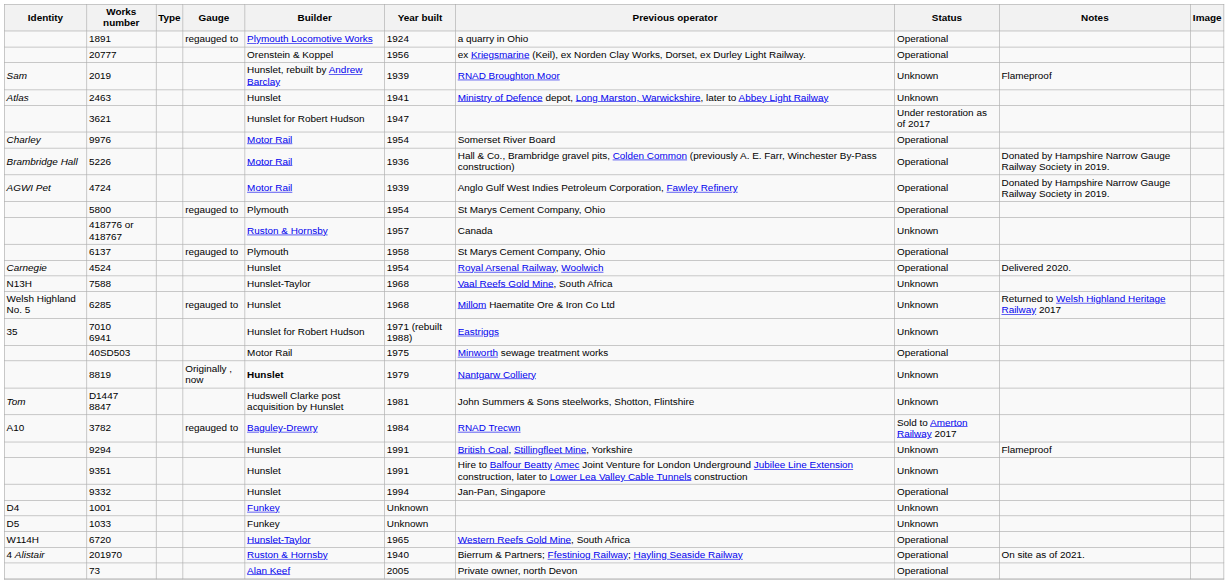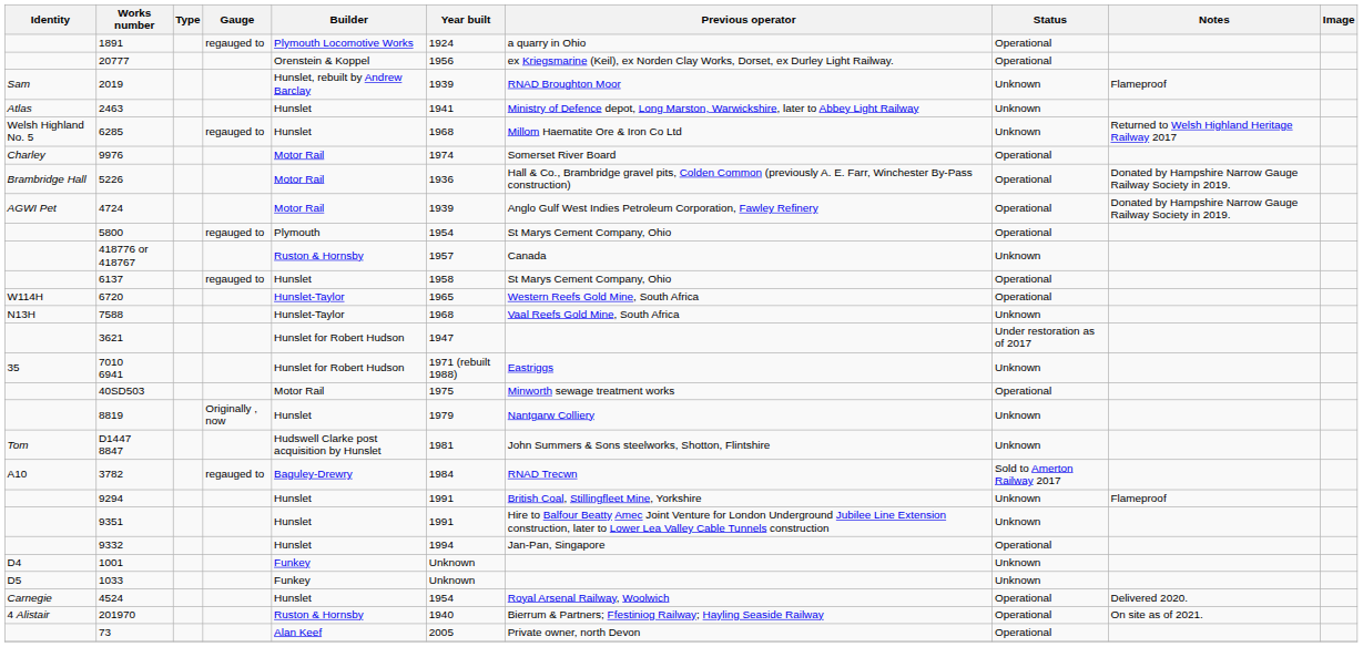 <table class="wikitable sortable">
 <tr>
 <th>Identity</th>
 <th>Works number</th>
 <th>Type</th>
 <th>Gauge</th>
 <th>Builder</th>
 <th>Year built</th>
 <th>Previous operator</th>
 <th>Status</th>
 <th>Notes</th>
 <th>Image</th>
 </tr>
 <tr>
 <td></td>
 <td>1891</td>
 <td></td>
 <td> regauged to </td>
 <td><a href='#'>Plymouth Locomotive Works</a></td>
 <td>1924</td>
 <td>a quarry in Ohio</td>
 <td>Operational</td>
 <td></td>
 <td></td>
 </tr>
 <tr>
 <td></td>
 <td>20777</td>
 <td></td>
 <td></td>
 <td>Orenstein & Koppel</td>
 <td>1956</td>
 <td>ex <a href='#'>Kriegsmarine</a> (Keil), ex Norden Clay Works, Dorset, ex Durley Light Railway.</td>
 <td>Operational</td>
 <td></td>
 <td></td>
 </tr>
 <tr>
 <td><em>Sam</em></td>
 <td>2019</td>
 <td></td>
 <td></td>
 <td>Hunslet, rebuilt by <a href='#'>Andrew Barclay</a></td>
 <td>1939</td>
 <td><a href='#'>RNAD Broughton Moor</a></td>
 <td>Unknown</td>
 <td>Flameproof </td>
 <td></td>
 </tr>
 <tr>
 <td><em>Atlas</em></td>
 <td>2463</td>
 <td></td>
 <td></td>
 <td>Hunslet</td>
 <td>1941</td>
 <td><a href='#'>Ministry of Defence</a> depot, <a href='#'>Long Marston, Warwickshire</a>, later to <a href='#'>Abbey Light Railway</a></td>
 <td>Unknown</td>
 <td></td>
 <td></td>
 </tr>
 <tr>
+<td>Welsh Highland No. 5</td>
+<td>6285</td>
 <td></td>
-<td>3621</td>
-<td></td>
-<td></td>
-<td>Hunslet for Robert Hudson</td>
-<td>1947</td>
-<td></td>
-<td>Under restoration as of 2017</td>
-<td></td>
+<td> regauged to </td>
+<td>Hunslet</td>
+<td>1968</td>
+<td><a href='#'>Millom</a> Haematite Ore & Iron Co Ltd</td>
+<td>Unknown</td>
+<td>Returned to <a href='#'>Welsh Highland Heritage Railway</a> 2017</td>
 <td></td>
 </tr>
 <tr>
 <td><em>Charley</em></td>
 <td>9976</td>
 <td></td>
 <td></td>
 <td><a href='#'>Motor Rail</a></td>
-<td>1954</td>
+<td>1974</td>
 <td>Somerset River Board</td>
 <td>Operational</td>
 <td></td>
 <td></td>
 </tr>
 <tr>
 <td><em>Brambridge Hall</em></td>
 <td>5226</td>
 <td></td>
 <td></td>
 <td><a href='#'>Motor Rail</a></td>
 <td>1936</td>
 <td>Hall & Co., Brambridge gravel pits, <a href='#'>Colden Common</a> (previously A. E. Farr, Winchester By-Pass construction)</td>
 <td>Operational</td>
 <td>Donated by Hampshire Narrow Gauge Railway Society in 2019.</td>
 <td></td>
 </tr>
 <tr>
 <td><em>AGWI Pet</em></td>
 <td>4724</td>
 <td></td>
 <td></td>
 <td><a href='#'>Motor Rail</a></td>
 <td>1939</td>
 <td>Anglo Gulf West Indies Petroleum Corporation, <a href='#'>Fawley Refinery</a></td>
 <td>Operational</td>
 <td>Donated by Hampshire Narrow Gauge Railway Society in 2019.</td>
 <td></td>
 </tr>
 <tr>
 <td></td>
 <td>5800</td>
 <td></td>
 <td> regauged to </td>
 <td>Plymouth</td>
 <td>1954</td>
 <td>St Marys Cement Company, Ohio</td>
 <td>Operational</td>
 <td></td>
 <td></td>
 </tr>
 <tr>
 <td></td>
 <td>418776 or 418767</td>
 <td></td>
 <td></td>
 <td><a href='#'>Ruston & Hornsby</a></td>
 <td>1957</td>
 <td>Canada</td>
 <td>Unknown</td>
 <td></td>
 <td></td>
 </tr>
 <tr>
 <td></td>
 <td>6137</td>
 <td></td>
 <td> regauged to </td>
-<td>Plymouth</td>
+<td>Hunslet</td>
 <td>1958</td>
 <td>St Marys Cement Company, Ohio</td>
 <td>Operational</td>
 <td></td>
 <td></td>
 </tr>
 <tr>
-<td><em>Carnegie</em></td>
-<td>4524</td>
+<td>W114H</td>
+<td>6720</td>
 <td></td>
 <td></td>
-<td>Hunslet</td>
-<td>1954</td>
-<td><a href='#'>Royal Arsenal Railway</a>, <a href='#'>Woolwich</a></td>
+<td><a href='#'>Hunslet-Taylor</a></td>
+<td>1965</td>
+<td><a href='#'>Western Reefs Gold Mine</a>, South Africa</td>
 <td>Operational</td>
-<td>Delivered 2020.</td>
+<td></td>
 <td></td>
 </tr>
 <tr>
 <td>N13H</td>
 <td>7588</td>
 <td></td>
 <td></td>
 <td>Hunslet-Taylor</td>
 <td>1968</td>
 <td><a href='#'>Vaal Reefs Gold Mine</a>, South Africa</td>
 <td>Unknown</td>
 <td></td>
 <td></td>
 </tr>
 <tr>
-<td>Welsh Highland No. 5</td>
-<td>6285</td>
 <td></td>
-<td> regauged to </td>
-<td>Hunslet</td>
-<td>1968</td>
-<td><a href='#'>Millom</a> Haematite Ore & Iron Co Ltd</td>
-<td>Unknown</td>
-<td>Returned to <a href='#'>Welsh Highland Heritage Railway</a> 2017</td>
+<td>3621</td>
+<td></td>
+<td></td>
+<td>Hunslet for Robert Hudson</td>
+<td>1947</td>
+<td></td>
+<td>Under restoration as of 2017</td>
+<td></td>
 <td></td>
 </tr>
 <tr>
 <td>35</td>
 <td>7010<br>6941</td>
 <td></td>
 <td></td>
 <td>Hunslet for Robert Hudson</td>
 <td>1971 (rebuilt 1988)</td>
 <td><a href='#'>Eastriggs</a></td>
 <td>Unknown</td>
 <td></td>
 <td></td>
 </tr>
 <tr>
 <td></td>
 <td>40SD503</td>
 <td></td>
 <td></td>
 <td>Motor Rail</td>
 <td>1975</td>
 <td><a href='#'>Minworth</a> sewage treatment works</td>
 <td>Operational</td>
 <td></td>
 <td></td>
 </tr>
 <tr>
 <td></td>
 <td>8819</td>
 <td></td>
 <td>Originally , now </td>
-<td><strong>Hunslet</strong></td>
+<td>Hunslet</td>
 <td>1979</td>
 <td><a href='#'>Nantgarw Colliery</a></td>
 <td>Unknown</td>
 <td></td>
 <td></td>
 </tr>
 <tr>
 <td><em>Tom</em></td>
 <td>D1447<br>8847</td>
 <td></td>
 <td></td>
 <td>Hudswell Clarke post acquisition by Hunslet</td>
 <td>1981</td>
 <td>John Summers & Sons steelworks, Shotton, Flintshire</td>
 <td>Unknown</td>
 <td></td>
 <td></td>
 </tr>
 <tr>
 <td>A10</td>
 <td>3782</td>
 <td></td>
 <td> regauged to </td>
 <td><a href='#'>Baguley-Drewry</a></td>
 <td>1984</td>
 <td><a href='#'>RNAD Trecwn</a></td>
 <td>Sold to <a href='#'>Amerton Railway</a> 2017</td>
 <td></td>
 <td></td>
 </tr>
 <tr>
 <td></td>
 <td>9294</td>
 <td></td>
 <td></td>
 <td>Hunslet</td>
 <td>1991</td>
 <td><a href='#'>British Coal</a>, <a href='#'>Stillingfleet Mine</a>, Yorkshire</td>
 <td>Unknown</td>
 <td>Flameproof </td>
 <td></td>
 </tr>
 <tr>
 <td></td>
 <td>9351</td>
 <td></td>
 <td></td>
 <td>Hunslet</td>
 <td>1991</td>
 <td>Hire to <a href='#'>Balfour Beatty</a> <a href='#'>Amec</a> Joint Venture for London Underground <a href='#'>Jubilee Line Extension</a> construction, later to <a href='#'>Lower Lea Valley Cable Tunnels</a> construction</td>
 <td>Unknown</td>
 <td></td>
 <td></td>
 </tr>
 <tr>
 <td></td>
 <td>9332</td>
 <td></td>
 <td></td>
 <td>Hunslet</td>
 <td>1994</td>
 <td>Jan-Pan, Singapore</td>
 <td>Operational</td>
 <td></td>
 <td></td>
 </tr>
 <tr>
 <td>D4</td>
 <td>1001</td>
 <td></td>
 <td></td>
 <td><a href='#'>Funkey</a></td>
 <td>Unknown</td>
 <td></td>
 <td>Unknown</td>
 <td></td>
 <td></td>
 </tr>
 <tr>
 <td>D5</td>
 <td>1033</td>
 <td></td>
 <td></td>
 <td>Funkey</td>
 <td>Unknown</td>
 <td></td>
 <td>Unknown</td>
 <td></td>
 <td></td>
 </tr>
 <tr>
-<td>W114H</td>
-<td>6720</td>
+<td><em>Carnegie</em></td>
+<td>4524</td>
 <td></td>
 <td></td>
-<td><a href='#'>Hunslet-Taylor</a></td>
-<td>1965</td>
-<td><a href='#'>Western Reefs Gold Mine</a>, South Africa</td>
+<td>Hunslet</td>
+<td>1954</td>
+<td><a href='#'>Royal Arsenal Railway</a>, <a href='#'>Woolwich</a></td>
 <td>Operational</td>
-<td></td>
+<td>Delivered 2020.</td>
 <td></td>
 </tr>
 <tr>
 <td>4 <em>Alistair</em></td>
 <td>201970</td>
 <td></td>
 <td></td>
 <td><a href='#'>Ruston & Hornsby</a></td>
 <td>1940</td>
 <td>Bierrum & Partners; <a href='#'>Ffestiniog Railway</a>; <a href='#'>Hayling Seaside Railway</a></td>
 <td>Operational</td>
 <td>On site as of 2021.</td>
 <td></td>
 </tr>
 <tr>
 <td></td>
 <td>73</td>
 <td></td>
 <td></td>
 <td><a href='#'>Alan Keef</a></td>
 <td>2005</td>
 <td>Private owner, north Devon</td>
 <td>Operational</td>
 <td></td>
 <td></td>
 </tr>
 <tr>
 </tr>
 </table>
